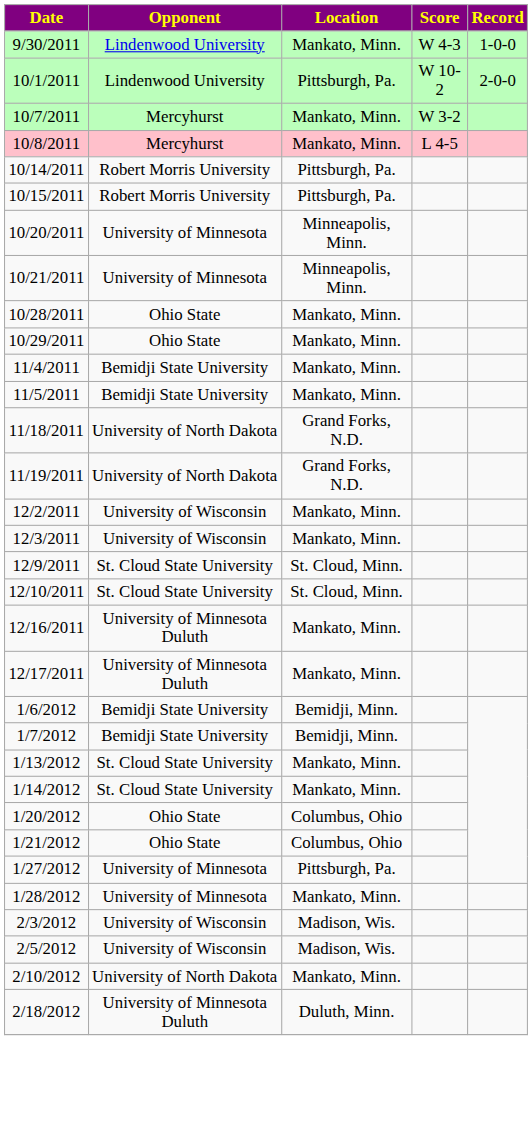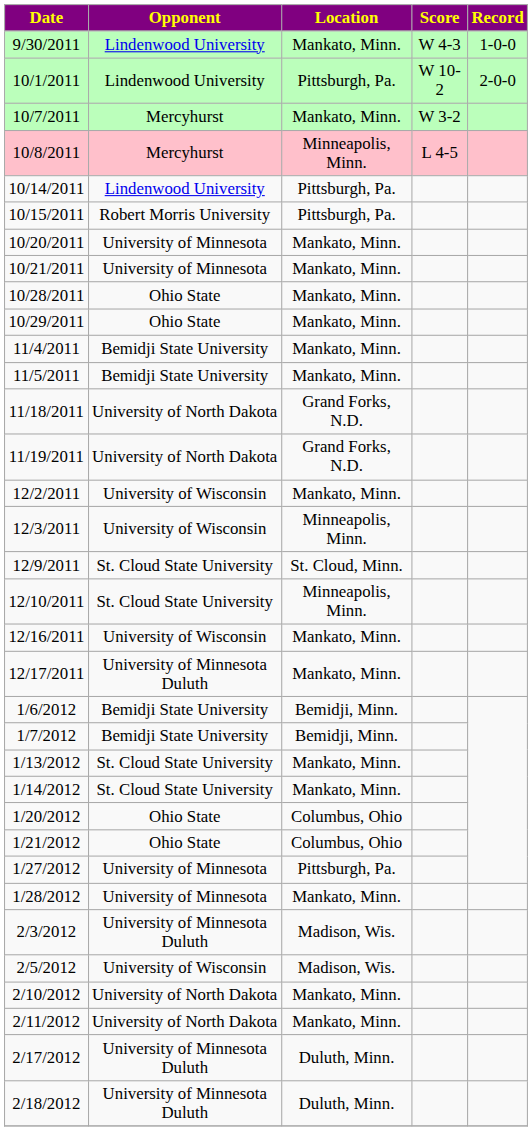 <table class="wikitable" width="80%">
 <tr align="center"  style=" background:purple;color:yellow;">
 <td><strong>Date</strong></td>
 <td><strong>Opponent</strong></td>
 <td><strong>Location</strong></td>
 <td><strong>Score</strong></td>
 <td><strong>Record</strong></td>
 </tr>
 <tr align="center" bgcolor="bbffbb">
 <td>9/30/2011</td>
 <td><a href='#'>Lindenwood University</a></td>
 <td>Mankato, Minn.</td>
 <td>W 4-3</td>
 <td>1-0-0</td>
 </tr>
 <tr align="center" bgcolor="bbffbb">
 <td>10/1/2011</td>
 <td>Lindenwood University</td>
 <td>Pittsburgh, Pa.</td>
 <td>W 10-2</td>
 <td>2-0-0</td>
 </tr>
 <tr align="center" bgcolor="bbffbb">
 <td>10/7/2011</td>
 <td>Mercyhurst</td>
 <td>Mankato, Minn.</td>
 <td>W 3-2</td>
 <td></td>
 </tr>
 <tr align="center" bgcolor="pink">
 <td>10/8/2011</td>
 <td>Mercyhurst</td>
-<td>Mankato, Minn.</td>
+<td>Minneapolis, Minn.</td>
 <td>L 4-5</td>
 <td></td>
 </tr>
 <tr align="center" bgcolor="">
 <td>10/14/2011</td>
-<td>Robert Morris University</td>
+<td><a href='#'>Lindenwood University</a></td>
 <td>Pittsburgh, Pa.</td>
 <td></td>
 <td></td>
 </tr>
 <tr align="center" bgcolor="">
 <td>10/15/2011</td>
 <td>Robert Morris University</td>
 <td>Pittsburgh, Pa.</td>
 <td></td>
 <td></td>
 </tr>
 <tr align="center" bgcolor="">
 <td>10/20/2011</td>
 <td>University of Minnesota</td>
-<td>Minneapolis, Minn.</td>
+<td>Mankato, Minn.</td>
 <td></td>
 <td></td>
 </tr>
 <tr align="center" bgcolor="">
 <td>10/21/2011</td>
 <td>University of Minnesota</td>
-<td>Minneapolis, Minn.</td>
+<td>Mankato, Minn.</td>
 <td></td>
 <td></td>
 </tr>
 <tr align="center" bgcolor="">
 <td>10/28/2011</td>
 <td>Ohio State</td>
 <td>Mankato, Minn.</td>
 <td></td>
 <td></td>
 </tr>
 <tr align="center" bgcolor="">
 <td>10/29/2011</td>
 <td>Ohio State</td>
 <td>Mankato, Minn.</td>
 <td></td>
 <td></td>
 </tr>
 <tr align="center" bgcolor="">
 <td>11/4/2011</td>
 <td>Bemidji State University</td>
 <td>Mankato, Minn.</td>
 <td></td>
 <td></td>
 </tr>
 <tr align="center" bgcolor="">
 <td>11/5/2011</td>
 <td>Bemidji State University</td>
 <td>Mankato, Minn.</td>
 <td></td>
 <td></td>
 </tr>
 <tr align="center" bgcolor="">
 <td>11/18/2011</td>
 <td>University of North Dakota</td>
 <td>Grand Forks, N.D.</td>
 <td></td>
 <td></td>
 </tr>
 <tr align="center" bgcolor="">
 <td>11/19/2011</td>
 <td>University of North Dakota</td>
 <td>Grand Forks, N.D.</td>
 <td></td>
 <td></td>
 </tr>
 <tr align="center" bgcolor="">
 <td>12/2/2011</td>
 <td>University of Wisconsin</td>
 <td>Mankato, Minn.</td>
 <td></td>
 <td></td>
 </tr>
 <tr align="center" bgcolor="">
 <td>12/3/2011</td>
 <td>University of Wisconsin</td>
-<td>Mankato, Minn.</td>
+<td>Minneapolis, Minn.</td>
 <td></td>
 <td></td>
 </tr>
 <tr align="center" bgcolor="">
 <td>12/9/2011</td>
 <td>St. Cloud State University</td>
 <td>St. Cloud, Minn.</td>
 <td></td>
 <td></td>
 </tr>
 <tr align="center" bgcolor="">
 <td>12/10/2011</td>
 <td>St. Cloud State University</td>
-<td>St. Cloud, Minn.</td>
+<td>Minneapolis, Minn.</td>
 <td></td>
 <td></td>
 </tr>
 <tr align="center" bgcolor="">
 <td>12/16/2011</td>
-<td>University of Minnesota Duluth</td>
+<td>University of Wisconsin</td>
 <td>Mankato, Minn.</td>
 <td></td>
 <td></td>
 </tr>
 <tr align="center" bgcolor="">
 <td>12/17/2011</td>
 <td>University of Minnesota Duluth</td>
 <td>Mankato, Minn.</td>
 <td></td>
 <td></td>
 </tr>
 <tr align="center" bgcolor="">
 <td>1/6/2012</td>
 <td>Bemidji State University</td>
 <td>Bemidji, Minn.</td>
 <td></td>
 </tr>
 <tr align="center" bgcolor="">
 <td>1/7/2012</td>
 <td>Bemidji State University</td>
 <td>Bemidji, Minn.</td>
 <td></td>
 </tr>
 <tr align="center" bgcolor="">
 <td>1/13/2012</td>
 <td>St. Cloud State University</td>
 <td>Mankato, Minn.</td>
 <td></td>
 </tr>
 <tr align="center" bgcolor="">
 <td>1/14/2012</td>
 <td>St. Cloud State University</td>
 <td>Mankato, Minn.</td>
 <td></td>
 </tr>
 <tr align="center" bgcolor="">
 <td>1/20/2012</td>
 <td>Ohio State</td>
 <td>Columbus, Ohio</td>
 <td></td>
 </tr>
 <tr align="center" bgcolor="">
 <td>1/21/2012</td>
 <td>Ohio State</td>
 <td>Columbus, Ohio</td>
 <td></td>
 </tr>
 <tr align="center" bgcolor="">
 <td>1/27/2012</td>
 <td>University of Minnesota</td>
 <td>Pittsburgh, Pa.</td>
 <td></td>
 </tr>
 <tr align="center" bgcolor="">
 <td>1/28/2012</td>
 <td>University of Minnesota</td>
 <td>Mankato, Minn.</td>
 <td></td>
 <td></td>
 </tr>
 <tr align="center" bgcolor="">
 <td>2/3/2012</td>
-<td>University of Wisconsin</td>
+<td>University of Minnesota Duluth</td>
 <td>Madison, Wis.</td>
 <td></td>
 <td></td>
 </tr>
 <tr align="center" bgcolor="">
 <td>2/5/2012</td>
 <td>University of Wisconsin</td>
 <td>Madison, Wis.</td>
 <td></td>
 <td></td>
 </tr>
 <tr align="center" bgcolor="">
 <td>2/10/2012</td>
 <td>University of North Dakota</td>
 <td>Mankato, Minn.</td>
 <td></td>
 <td></td>
 </tr>
 <tr align="center" bgcolor="">
+<td>2/11/2012</td>
+<td>University of North Dakota</td>
+<td>Mankato, Minn.</td>
+<td></td>
+<td></td>
+</tr>
+<tr align="center" bgcolor="">
+<td>2/17/2012</td>
+<td>University of Minnesota Duluth</td>
+<td>Duluth, Minn.</td>
+<td></td>
+<td></td>
+</tr>
+<tr align="center" bgcolor="">
 <td>2/18/2012</td>
 <td>University of Minnesota Duluth</td>
 <td>Duluth, Minn.</td>
 <td></td>
 <td></td>
 </tr>
 <tr align="center" bgcolor="">
 </tr>
 </table>
